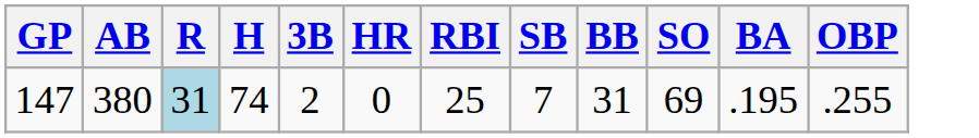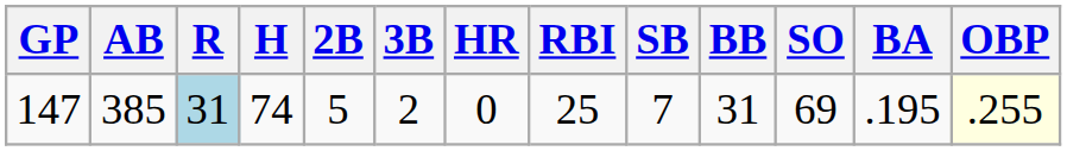 <table class="wikitable">
 <tr>
 <th><a href='#'>GP</a></th>
 <th><a href='#'>AB</a></th>
 <th><a href='#'>R</a></th>
 <th><a href='#'>H</a></th>
+<th><a href='#'>2B</a></th>
 <th><a href='#'>3B</a></th>
 <th><a href='#'>HR</a></th>
 <th><a href='#'>RBI</a></th>
 <th><a href='#'>SB</a></th>
 <th><a href='#'>BB</a></th>
 <th><a href='#'>SO</a></th>
 <th><a href='#'>BA</a></th>
 <th><a href='#'>OBP</a></th>
 </tr>
 <tr align=center>
 <td>147</td>
-<td>380</td>
+<td>385</td>
 <td style="background: lightblue;">31</td>
 <td>74</td>
+<td>5</td>
 <td>2</td>
 <td>0</td>
 <td>25</td>
 <td>7</td>
 <td>31</td>
 <td>69</td>
 <td>.195</td>
-<td>.255</td>
+<td style="background: lightyellow;">.255</td>
 </tr>
 </table>
